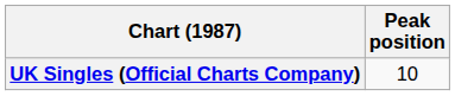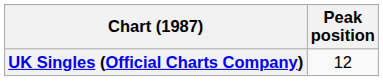 <table class="wikitable sortable plainrowheaders">
 <tr>
 <th scope="col">Chart (1987)</th>
 <th scope="col">Peak<br>position</th>
 </tr>
 <tr>
 <th scope="row"><a href='#'>UK Singles</a> (<a href='#'>Official Charts Company</a>)</th>
-<td align="center">10</td>
+<td align="center">12</td>
 </tr>
 </table>
